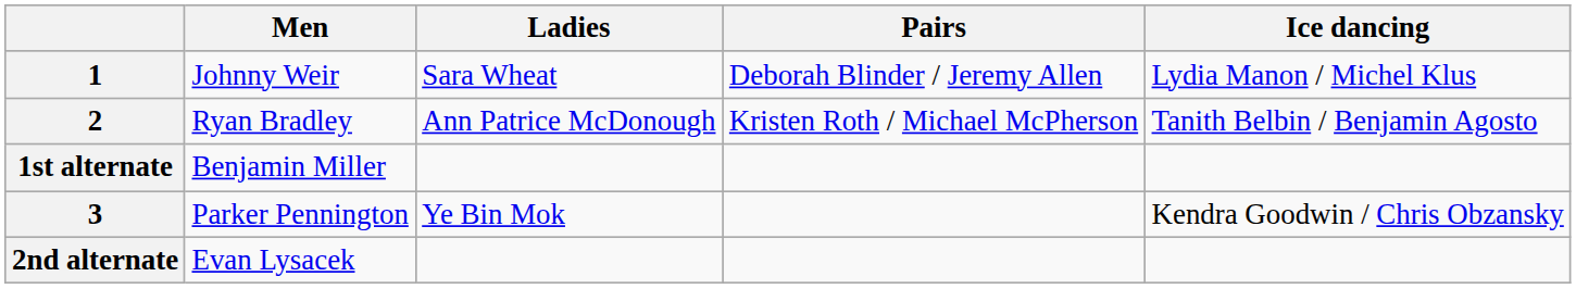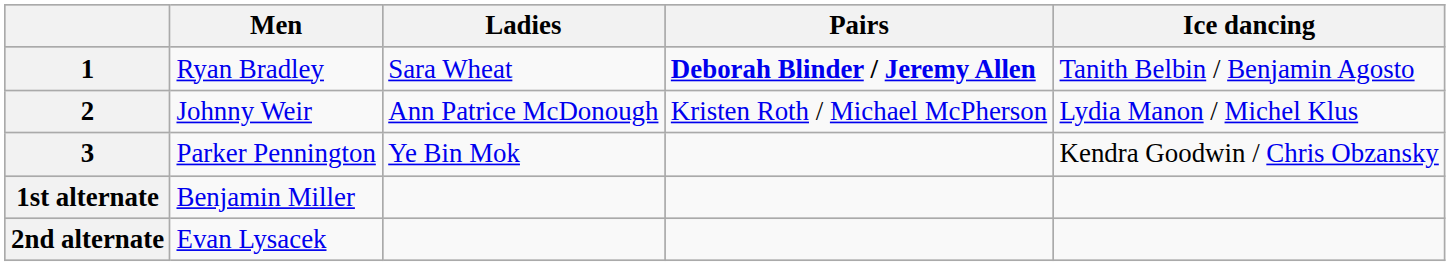 <table class="wikitable">
 <tr>
 <th></th>
 <th>Men</th>
 <th>Ladies</th>
 <th>Pairs</th>
 <th>Ice dancing</th>
 </tr>
 <tr>
 <th>1</th>
+<td><a href='#'>Ryan Bradley</a></td>
+<td><a href='#'>Sara Wheat</a></td>
+<td><strong><a href='#'>Deborah Blinder</a> / <a href='#'>Jeremy Allen</a></strong></td>
+<td><a href='#'>Tanith Belbin</a> / <a href='#'>Benjamin Agosto</a></td>
+</tr>
+<tr>
+<th>2</th>
 <td><a href='#'>Johnny Weir</a></td>
-<td><a href='#'>Sara Wheat</a></td>
-<td><a href='#'>Deborah Blinder</a> / <a href='#'>Jeremy Allen</a></td>
+<td><a href='#'>Ann Patrice McDonough</a></td>
+<td><a href='#'>Kristen Roth</a> / <a href='#'>Michael McPherson</a></td>
 <td><a href='#'>Lydia Manon</a> / <a href='#'>Michel Klus</a></td>
 </tr>
 <tr>
-<th>2</th>
-<td><a href='#'>Ryan Bradley</a></td>
-<td><a href='#'>Ann Patrice McDonough</a></td>
-<td><a href='#'>Kristen Roth</a> / <a href='#'>Michael McPherson</a></td>
-<td><a href='#'>Tanith Belbin</a> / <a href='#'>Benjamin Agosto</a></td>
+<th>3</th>
+<td><a href='#'>Parker Pennington</a></td>
+<td><a href='#'>Ye Bin Mok</a></td>
+<td></td>
+<td>Kendra Goodwin / <a href='#'>Chris Obzansky</a></td>
 </tr>
 <tr>
 <th>1st alternate</th>
 <td><a href='#'>Benjamin Miller</a></td>
 <td></td>
 <td></td>
 <td></td>
 </tr>
 <tr>
-<th>3</th>
-<td><a href='#'>Parker Pennington</a></td>
-<td><a href='#'>Ye Bin Mok</a></td>
-<td></td>
-<td>Kendra Goodwin / <a href='#'>Chris Obzansky</a></td>
-</tr>
-<tr>
 <th>2nd alternate</th>
 <td><a href='#'>Evan Lysacek</a></td>
 <td></td>
 <td></td>
 <td></td>
 </tr>
 </table>
